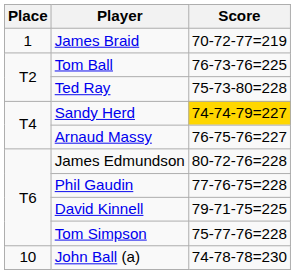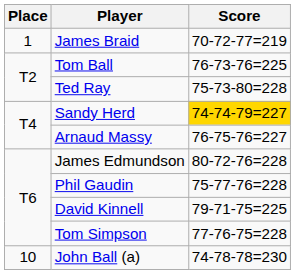 <table class=wikitable>
 <tr>
 <th>Place</th>
 <th>Player</th>
 <th>Score</th>
 </tr>
 <tr>
 <td align=center>1</td>
 <td> <a href='#'>James Braid</a></td>
 <td>70-72-77=219</td>
 </tr>
 <tr>
 <td rowspan=2 align=center>T2</td>
 <td> <a href='#'>Tom Ball</a></td>
 <td>76-73-76=225</td>
 </tr>
 <tr>
 <td> <a href='#'>Ted Ray</a></td>
 <td>75-73-80=228</td>
 </tr>
 <tr>
 <td rowspan=2 align=center>T4</td>
 <td> <a href='#'>Sandy Herd</a></td>
 <td style="background: gold;">74-74-79=227</td>
 </tr>
 <tr>
 <td> <a href='#'>Arnaud Massy</a></td>
 <td>76-75-76=227</td>
 </tr>
 <tr>
 <td rowspan=4 align=center>T6</td>
 <td> James Edmundson</td>
 <td>80-72-76=228</td>
 </tr>
 <tr>
 <td> <a href='#'>Phil Gaudin</a></td>
-<td>77-76-75=228</td>
+<td>75-77-76=228</td>
 </tr>
 <tr>
 <td> <a href='#'>David Kinnell</a></td>
 <td>79-71-75=225</td>
 </tr>
 <tr>
 <td> <a href='#'>Tom Simpson</a></td>
-<td>75-77-76=228</td>
+<td>77-76-75=228</td>
 </tr>
 <tr>
 <td align=center>10</td>
 <td> <a href='#'>John Ball</a> (a)</td>
 <td>74-78-78=230</td>
 </tr>
 </table>
